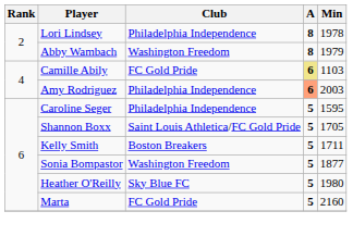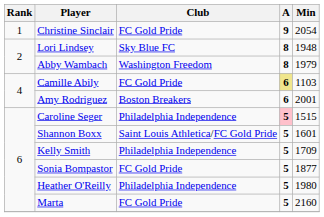 <table class=wikitable>
 <tr>
 <th>Rank</th>
 <th>Player</th>
 <th>Club</th>
 <th>A</th>
 <th>Min</th>
 </tr>
 <tr>
+<td align=center>1</td>
+<td> <a href='#'>Christine Sinclair</a></td>
+<td><a href='#'>FC Gold Pride</a></td>
+<td align=center><strong>9</strong></td>
+<td align=center>2054</td>
+</tr>
+<tr>
 <td rowspan=2 align=center>2</td>
 <td> <a href='#'>Lori Lindsey</a></td>
-<td><a href='#'>Philadelphia Independence</a></td>
+<td><a href='#'>Sky Blue FC</a></td>
 <td align=center><strong>8</strong></td>
-<td align=center>1978</td>
+<td align=center>1948</td>
 </tr>
 <tr>
 <td> <a href='#'>Abby Wambach</a></td>
 <td><a href='#'>Washington Freedom</a></td>
 <td align=center><strong>8</strong></td>
 <td align=center>1979</td>
 </tr>
 <tr>
 <td rowspan=2 align=center>4</td>
 <td> <a href='#'>Camille Abily</a></td>
 <td><a href='#'>FC Gold Pride</a></td>
 <td align=center style="background: khaki;"><strong>6</strong></td>
 <td align=center>1103</td>
 </tr>
 <tr>
 <td> <a href='#'>Amy Rodriguez</a></td>
-<td><a href='#'>Philadelphia Independence</a></td>
-<td align=center style="background: lightsalmon;"><strong>6</strong></td>
-<td align=center>2003</td>
+<td><a href='#'>Boston Breakers</a></td>
+<td align=center><strong>6</strong></td>
+<td align=center>2001</td>
 </tr>
 <tr>
 <td rowspan=6 align=center>6</td>
 <td> <a href='#'>Caroline Seger</a></td>
 <td><a href='#'>Philadelphia Independence</a></td>
-<td align=center><strong>5</strong></td>
-<td align=center>1595</td>
+<td align=center style="background: pink;"><strong>5</strong></td>
+<td align=center>1515</td>
 </tr>
 <tr>
 <td> <a href='#'>Shannon Boxx</a></td>
 <td><a href='#'>Saint Louis Athletica</a>/<a href='#'>FC Gold Pride</a></td>
 <td align=center><strong>5</strong></td>
-<td align=center>1705</td>
+<td align=center>1601</td>
 </tr>
 <tr>
 <td> <a href='#'>Kelly Smith</a></td>
-<td><a href='#'>Boston Breakers</a></td>
+<td><a href='#'>Philadelphia Independence</a></td>
 <td align=center><strong>5</strong></td>
-<td align=center>1711</td>
+<td align=center>1709</td>
 </tr>
 <tr>
 <td> <a href='#'>Sonia Bompastor</a></td>
-<td><a href='#'>Washington Freedom</a></td>
+<td><a href='#'>FC Gold Pride</a></td>
 <td align=center><strong>5</strong></td>
 <td align=center>1877</td>
 </tr>
 <tr>
 <td> <a href='#'>Heather O'Reilly</a></td>
-<td><a href='#'>Sky Blue FC</a></td>
+<td><a href='#'>Philadelphia Independence</a></td>
 <td align=center><strong>5</strong></td>
 <td align=center>1980</td>
 </tr>
 <tr>
 <td> <a href='#'>Marta</a></td>
 <td><a href='#'>FC Gold Pride</a></td>
 <td align=center><strong>5</strong></td>
 <td align=center>2160</td>
 </tr>
 <tr>
 </tr>
 </table>
